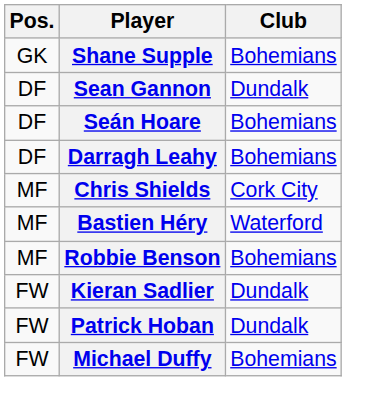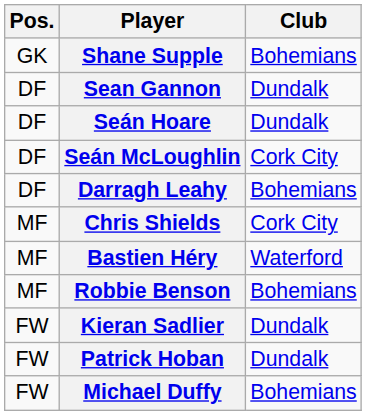 <table class="wikitable plainrowheaders" style="text-align: left">
 <tr>
 <th scope=col>Pos.</th>
 <th scope=col>Player</th>
 <th scope=col>Club</th>
 </tr>
 <tr>
 <td style=text-align:center>GK</td>
 <th scope=row><a href='#'>Shane Supple</a> </th>
 <td><a href='#'>Bohemians</a></td>
 </tr>
 <tr>
 <td style=text-align:center>DF</td>
 <th scope=row><a href='#'>Sean Gannon</a> </th>
 <td><a href='#'>Dundalk</a></td>
 </tr>
 <tr>
 <td style=text-align:center>DF</td>
 <th scope=row><a href='#'>Seán Hoare</a> </th>
-<td><a href='#'>Bohemians</a></td>
+<td><a href='#'>Dundalk</a></td>
+</tr>
+<tr>
+<td style=text-align:center>DF</td>
+<th scope=row><a href='#'>Seán McLoughlin</a> </th>
+<td><a href='#'>Cork City</a></td>
 </tr>
 <tr>
 <td style=text-align:center>DF</td>
 <th scope=row><a href='#'>Darragh Leahy</a> </th>
 <td><a href='#'>Bohemians</a></td>
 </tr>
 <tr>
 <td style=text-align:center>MF</td>
 <th scope=row><a href='#'>Chris Shields</a> </th>
 <td><a href='#'>Cork City</a></td>
 </tr>
 <tr>
 <td style=text-align:center>MF</td>
 <th scope=row><a href='#'>Bastien Héry</a> </th>
 <td><a href='#'>Waterford</a></td>
 </tr>
 <tr>
 <td style=text-align:center>MF</td>
 <th scope=row><a href='#'>Robbie Benson</a> </th>
 <td><a href='#'>Bohemians</a></td>
 </tr>
 <tr>
 <td style=text-align:center>FW</td>
 <th scope=row><a href='#'>Kieran Sadlier</a> </th>
 <td><a href='#'>Dundalk</a></td>
 </tr>
 <tr>
 <td style=text-align:center>FW</td>
 <th scope=row><a href='#'>Patrick Hoban</a> </th>
 <td><a href='#'>Dundalk</a></td>
 </tr>
 <tr>
 <td style=text-align:center>FW</td>
 <th scope=row><a href='#'>Michael Duffy</a> </th>
 <td><a href='#'>Bohemians</a></td>
 </tr>
 </table>
